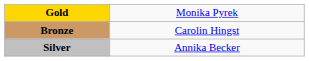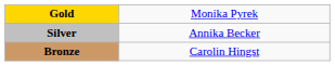 <table class="wikitable" style="text-align:center; " width="35%">
 <tr>
 <td bgcolor="gold"><strong>Gold</strong></td>
 <td><a href='#'>Monika Pyrek</a><br>  <small><em></em></small></td>
 </tr>
 <tr>
+<td bgcolor="silver"><strong>Silver</strong></td>
+<td><a href='#'>Annika Becker</a><br>  <small><em></em></small></td>
+</tr>
+<tr>
 <td bgcolor="CC9966"><strong>Bronze</strong></td>
 <td><a href='#'>Carolin Hingst</a><br>  <small><em></em></small></td>
 </tr>
-<tr>
-<td bgcolor="silver"><strong>Silver</strong></td>
-<td><a href='#'>Annika Becker</a><br>  <small><em></em></small></td>
-</tr>
 </table>
